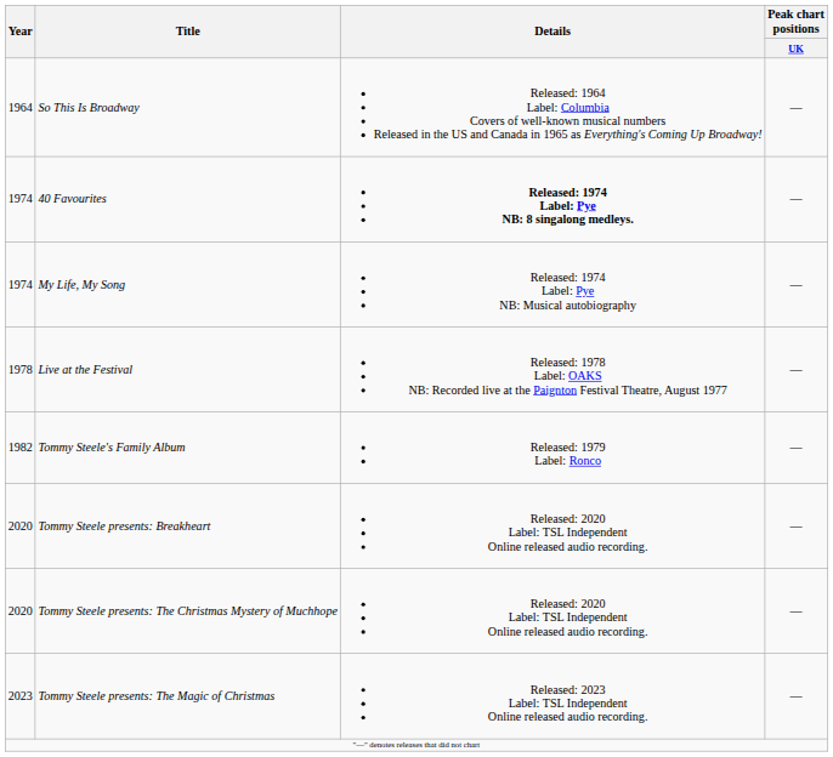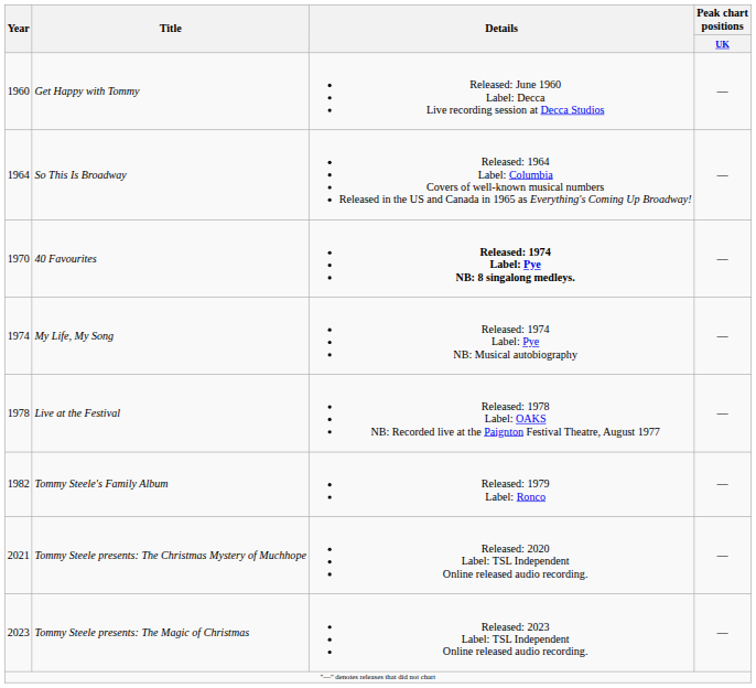 <table class="wikitable" style="text-align:center">
 <tr>
 <th rowspan="2">Year</th>
 <th rowspan="2">Title</th>
 <th rowspan="2">Details</th>
 <th>Peak chart<br>positions</th>
 </tr>
 <tr>
 <th><small><a href='#'>UK</a></small><br></th>
 </tr>
 <tr>
+<td>1960</td>
+<td align="left"><em>Get Happy with Tommy</em></td>
+<td><br><ul><li>Released: June 1960</li><li>Label: Decca</li><li>Live recording session at <a href='#'>Decca Studios</a></li></ul></td>
+<td>—</td>
+</tr>
+<tr>
 <td>1964</td>
 <td align="left"><em>So This Is Broadway</em></td>
 <td><br><ul><li>Released: 1964</li><li>Label: <a href='#'>Columbia</a></li><li>Covers of well-known musical numbers</li><li>Released in the US and Canada in 1965 as <em>Everything's Coming Up Broadway!</em></li></ul></td>
 <td>—</td>
 </tr>
 <tr>
-<td>1974</td>
+<td>1970</td>
 <td align="left"><em>40 Favourites</em></td>
 <td><strong><br><ul><li>Released: 1974</li><li>Label: <a href='#'>Pye</a></li><li>NB: 8 singalong medleys.</li></ul></strong></td>
 <td>—</td>
 </tr>
 <tr>
 <td>1974</td>
 <td align="left"><em>My Life, My Song</em></td>
 <td><br><ul><li>Released: 1974</li><li>Label: <a href='#'>Pye</a></li><li>NB: Musical autobiography</li></ul></td>
 <td>—</td>
 </tr>
 <tr>
 <td>1978</td>
 <td align="left"><em>Live at the Festival</em></td>
 <td><br><ul><li>Released: 1978</li><li>Label: <a href='#'>OAKS</a></li><li>NB: Recorded live at the <a href='#'>Paignton</a> Festival Theatre, August 1977</li></ul></td>
 <td>—</td>
 </tr>
 <tr>
 <td>1982</td>
 <td align="left"><em>Tommy Steele's Family Album</em></td>
 <td><br><ul><li>Released: 1979</li><li>Label: <a href='#'>Ronco</a></li></ul></td>
 <td>—</td>
 </tr>
 <tr>
-<td>2020</td>
-<td align="left"><em>Tommy Steele presents: Breakheart</em></td>
-<td><br><ul><li>Released: 2020</li><li>Label: TSL Independent</li><li>Online released audio recording.</li></ul></td>
-<td>—</td>
-</tr>
-<tr>
-<td>2020</td>
+<td>2021</td>
 <td align="left"><em>Tommy Steele presents: The Christmas Mystery of Muchhope</em></td>
 <td><br><ul><li>Released: 2020</li><li>Label: TSL Independent</li><li>Online released audio recording.</li></ul></td>
 <td>—</td>
 </tr>
 <tr>
 <td>2023</td>
 <td align="left"><em>Tommy Steele presents: The Magic of Christmas</em></td>
 <td><br><ul><li>Released: 2023</li><li>Label: TSL Independent</li><li>Online released audio recording.</li></ul></td>
 <td>—</td>
 </tr>
 <tr>
 <td colspan="4" style="font-size:8pt">"—" denotes releases that did not chart</td>
 </tr>
 </table>
